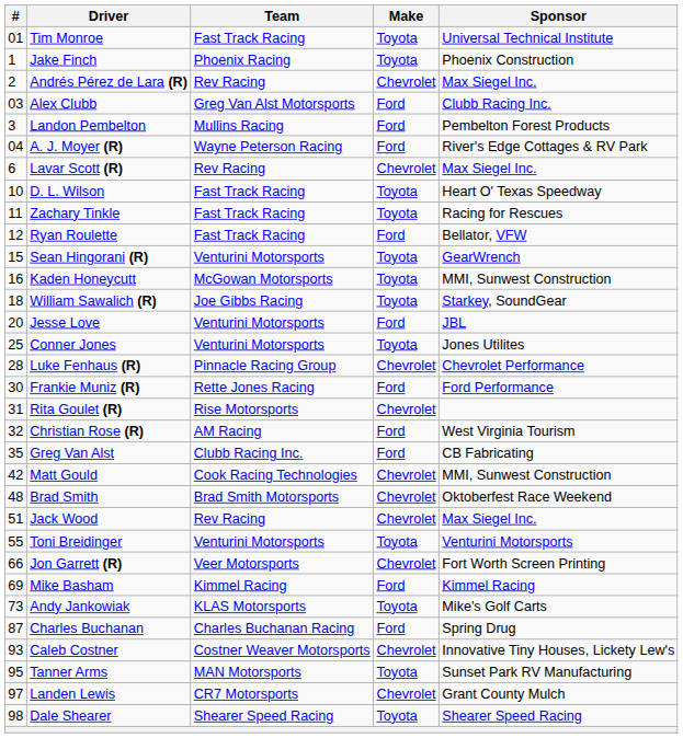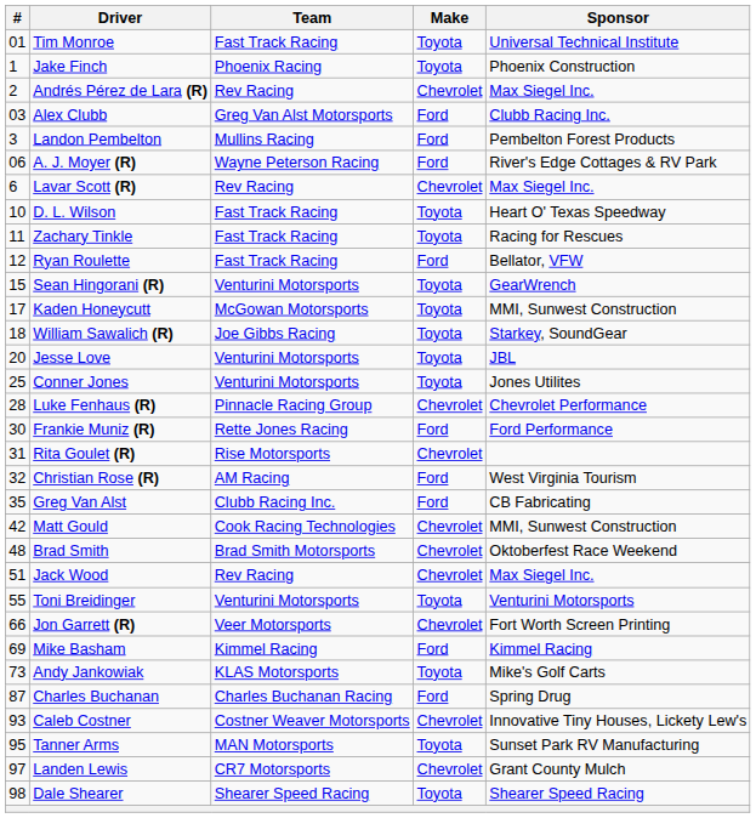 <table class="wikitable" style="font-size: 95%;">
 <tr>
 <th>#</th>
 <th>Driver</th>
 <th>Team</th>
 <th>Make</th>
 <th>Sponsor</th>
 </tr>
 <tr>
 <td>01</td>
 <td><a href='#'>Tim Monroe</a></td>
 <td><a href='#'>Fast Track Racing</a></td>
 <td><a href='#'>Toyota</a></td>
 <td><a href='#'>Universal Technical Institute</a></td>
 </tr>
 <tr>
 <td>1</td>
 <td><a href='#'>Jake Finch</a></td>
 <td><a href='#'>Phoenix Racing</a></td>
 <td><a href='#'>Toyota</a></td>
 <td>Phoenix Construction</td>
 </tr>
 <tr>
 <td>2</td>
 <td nowrap><a href='#'>Andrés Pérez de Lara</a> <strong>(R)</strong></td>
 <td><a href='#'>Rev Racing</a></td>
 <td><a href='#'>Chevrolet</a></td>
 <td><a href='#'>Max Siegel Inc.</a></td>
 </tr>
 <tr>
 <td>03</td>
 <td><a href='#'>Alex Clubb</a></td>
 <td><a href='#'>Greg Van Alst Motorsports</a></td>
 <td><a href='#'>Ford</a></td>
 <td><a href='#'>Clubb Racing Inc.</a></td>
 </tr>
 <tr>
 <td>3</td>
 <td><a href='#'>Landon Pembelton</a></td>
 <td><a href='#'>Mullins Racing</a></td>
 <td><a href='#'>Ford</a></td>
 <td>Pembelton Forest Products</td>
 </tr>
 <tr>
-<td>04</td>
+<td>06</td>
 <td><a href='#'>A. J. Moyer</a> <strong>(R)</strong></td>
 <td><a href='#'>Wayne Peterson Racing</a></td>
 <td><a href='#'>Ford</a></td>
 <td>River's Edge Cottages & RV Park</td>
 </tr>
 <tr>
 <td>6</td>
 <td><a href='#'>Lavar Scott</a> <strong>(R)</strong></td>
 <td><a href='#'>Rev Racing</a></td>
 <td><a href='#'>Chevrolet</a></td>
 <td><a href='#'>Max Siegel Inc.</a></td>
 </tr>
 <tr>
 <td>10</td>
 <td><a href='#'>D. L. Wilson</a></td>
 <td><a href='#'>Fast Track Racing</a></td>
 <td><a href='#'>Toyota</a></td>
 <td>Heart O' Texas Speedway</td>
 </tr>
 <tr>
 <td>11</td>
 <td><a href='#'>Zachary Tinkle</a></td>
 <td><a href='#'>Fast Track Racing</a></td>
 <td><a href='#'>Toyota</a></td>
 <td>Racing for Rescues</td>
 </tr>
 <tr>
 <td>12</td>
 <td><a href='#'>Ryan Roulette</a></td>
 <td><a href='#'>Fast Track Racing</a></td>
 <td><a href='#'>Ford</a></td>
 <td>Bellator, <a href='#'>VFW</a></td>
 </tr>
 <tr>
 <td>15</td>
 <td><a href='#'>Sean Hingorani</a> <strong>(R)</strong></td>
 <td><a href='#'>Venturini Motorsports</a></td>
 <td><a href='#'>Toyota</a></td>
 <td><a href='#'>GearWrench</a></td>
 </tr>
 <tr>
-<td>16</td>
+<td>17</td>
 <td><a href='#'>Kaden Honeycutt</a></td>
 <td><a href='#'>McGowan Motorsports</a></td>
 <td><a href='#'>Toyota</a></td>
 <td>MMI, Sunwest Construction</td>
 </tr>
 <tr>
 <td>18</td>
 <td><a href='#'>William Sawalich</a> <strong>(R)</strong></td>
 <td><a href='#'>Joe Gibbs Racing</a></td>
 <td><a href='#'>Toyota</a></td>
 <td><a href='#'>Starkey</a>, SoundGear</td>
 </tr>
 <tr>
 <td>20</td>
 <td><a href='#'>Jesse Love</a></td>
 <td><a href='#'>Venturini Motorsports</a></td>
-<td><a href='#'>Ford</a></td>
+<td><a href='#'>Toyota</a></td>
 <td><a href='#'>JBL</a></td>
 </tr>
 <tr>
 <td>25</td>
 <td><a href='#'>Conner Jones</a></td>
 <td><a href='#'>Venturini Motorsports</a></td>
 <td><a href='#'>Toyota</a></td>
 <td>Jones Utilites</td>
 </tr>
 <tr>
 <td>28</td>
 <td><a href='#'>Luke Fenhaus</a> <strong>(R)</strong></td>
 <td><a href='#'>Pinnacle Racing Group</a></td>
 <td><a href='#'>Chevrolet</a></td>
 <td><a href='#'>Chevrolet Performance</a></td>
 </tr>
 <tr>
 <td>30</td>
 <td><a href='#'>Frankie Muniz</a> <strong>(R)</strong></td>
 <td><a href='#'>Rette Jones Racing</a></td>
 <td><a href='#'>Ford</a></td>
 <td><a href='#'>Ford Performance</a></td>
 </tr>
 <tr>
 <td>31</td>
 <td><a href='#'>Rita Goulet</a> <strong>(R)</strong></td>
 <td><a href='#'>Rise Motorsports</a></td>
 <td><a href='#'>Chevrolet</a></td>
 <td></td>
 </tr>
 <tr>
 <td>32</td>
 <td><a href='#'>Christian Rose</a> <strong>(R)</strong></td>
 <td><a href='#'>AM Racing</a></td>
 <td><a href='#'>Ford</a></td>
 <td>West Virginia Tourism</td>
 </tr>
 <tr>
 <td>35</td>
 <td><a href='#'>Greg Van Alst</a></td>
 <td><a href='#'>Clubb Racing Inc.</a></td>
 <td><a href='#'>Ford</a></td>
 <td>CB Fabricating</td>
 </tr>
 <tr>
 <td>42</td>
 <td nowrap=""><a href='#'>Matt Gould</a></td>
 <td><a href='#'>Cook Racing Technologies</a></td>
 <td><a href='#'>Chevrolet</a></td>
 <td>MMI, Sunwest Construction</td>
 </tr>
 <tr>
 <td>48</td>
 <td><a href='#'>Brad Smith</a></td>
 <td><a href='#'>Brad Smith Motorsports</a></td>
 <td><a href='#'>Chevrolet</a></td>
 <td>Oktoberfest Race Weekend</td>
 </tr>
 <tr>
 <td>51</td>
 <td nowrap=""><a href='#'>Jack Wood</a></td>
 <td><a href='#'>Rev Racing</a></td>
 <td><a href='#'>Chevrolet</a></td>
 <td><a href='#'>Max Siegel Inc.</a></td>
 </tr>
 <tr>
 <td>55</td>
 <td><a href='#'>Toni Breidinger</a></td>
 <td><a href='#'>Venturini Motorsports</a></td>
 <td><a href='#'>Toyota</a></td>
 <td><a href='#'>Venturini Motorsports</a></td>
 </tr>
 <tr>
 <td>66</td>
 <td><a href='#'>Jon Garrett</a> <strong>(R)</strong></td>
 <td><a href='#'>Veer Motorsports</a></td>
 <td><a href='#'>Chevrolet</a></td>
 <td>Fort Worth Screen Printing</td>
 </tr>
 <tr>
 <td>69</td>
 <td><a href='#'>Mike Basham</a></td>
 <td><a href='#'>Kimmel Racing</a></td>
 <td><a href='#'>Ford</a></td>
 <td><a href='#'>Kimmel Racing</a></td>
 </tr>
 <tr>
 <td>73</td>
 <td><a href='#'>Andy Jankowiak</a></td>
 <td><a href='#'>KLAS Motorsports</a></td>
 <td><a href='#'>Toyota</a></td>
 <td>Mike's Golf Carts</td>
 </tr>
 <tr>
 <td>87</td>
 <td><a href='#'>Charles Buchanan</a></td>
 <td><a href='#'>Charles Buchanan Racing</a></td>
 <td><a href='#'>Ford</a></td>
 <td>Spring Drug</td>
 </tr>
 <tr>
 <td>93</td>
 <td><a href='#'>Caleb Costner</a></td>
 <td nowrap><a href='#'>Costner Weaver Motorsports</a></td>
 <td><a href='#'>Chevrolet</a></td>
 <td nowrap>Innovative Tiny Houses, Lickety Lew's</td>
 </tr>
 <tr>
 <td>95</td>
 <td><a href='#'>Tanner Arms</a></td>
 <td><a href='#'>MAN Motorsports</a></td>
 <td><a href='#'>Toyota</a></td>
 <td>Sunset Park RV Manufacturing</td>
 </tr>
 <tr>
 <td>97</td>
 <td><a href='#'>Landen Lewis</a></td>
 <td><a href='#'>CR7 Motorsports</a></td>
 <td><a href='#'>Chevrolet</a></td>
 <td>Grant County Mulch</td>
 </tr>
 <tr>
 <td>98</td>
 <td><a href='#'>Dale Shearer</a></td>
 <td><a href='#'>Shearer Speed Racing</a></td>
 <td><a href='#'>Toyota</a></td>
 <td><a href='#'>Shearer Speed Racing</a></td>
 </tr>
 <tr>
 <th colspan="5"></th>
 </tr>
 </table>
